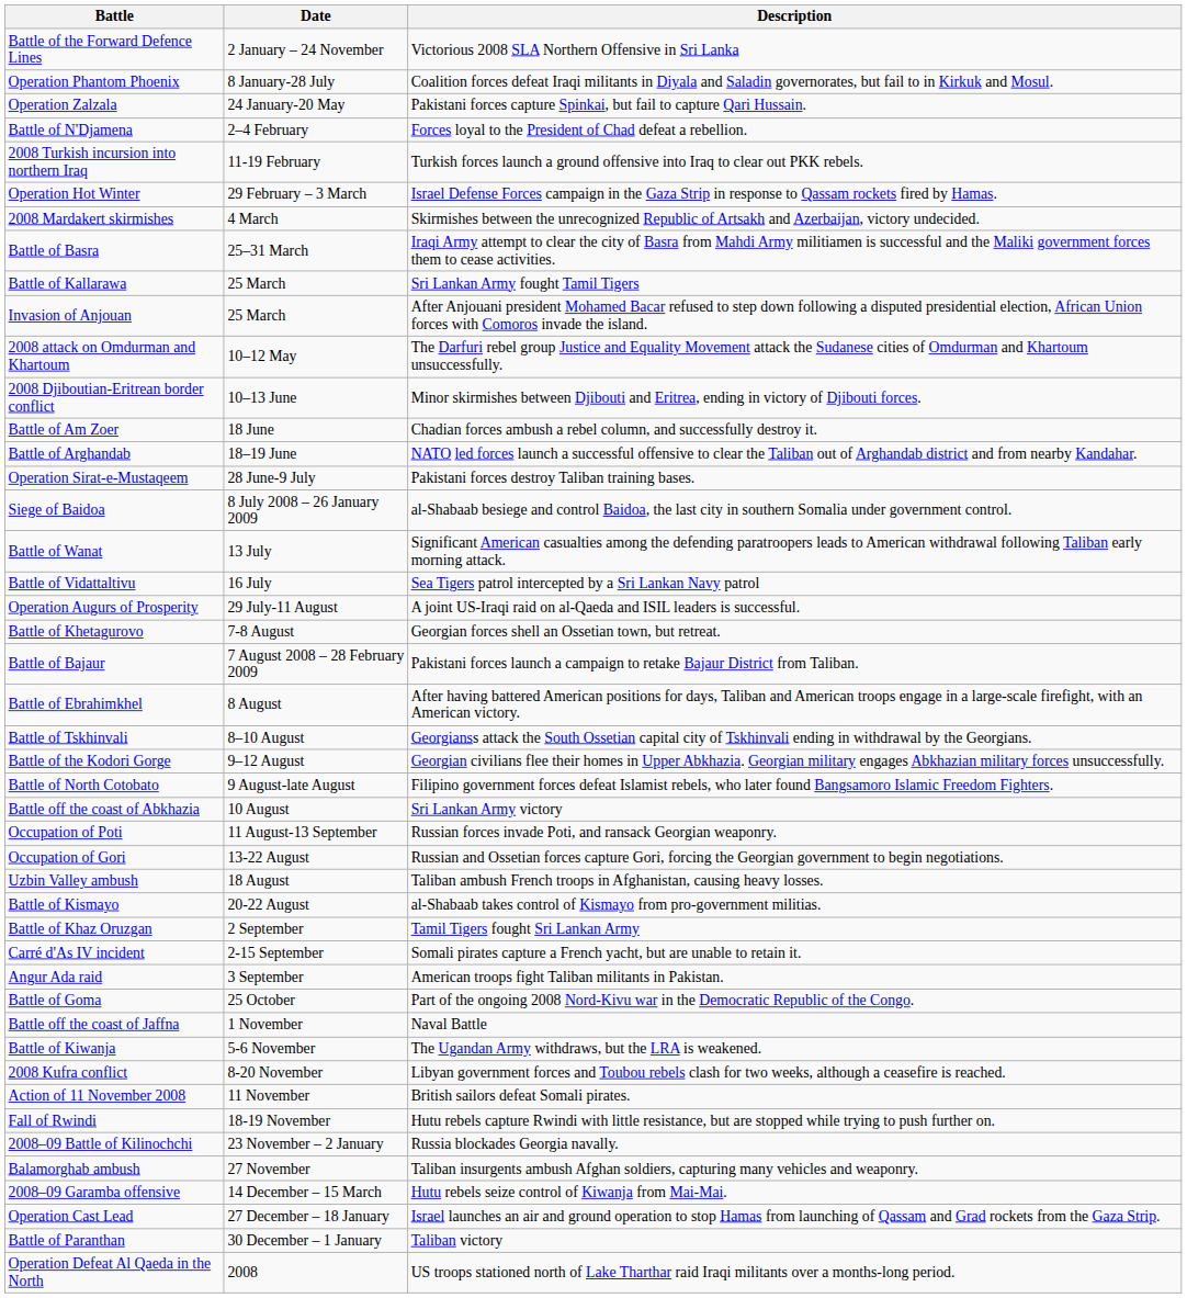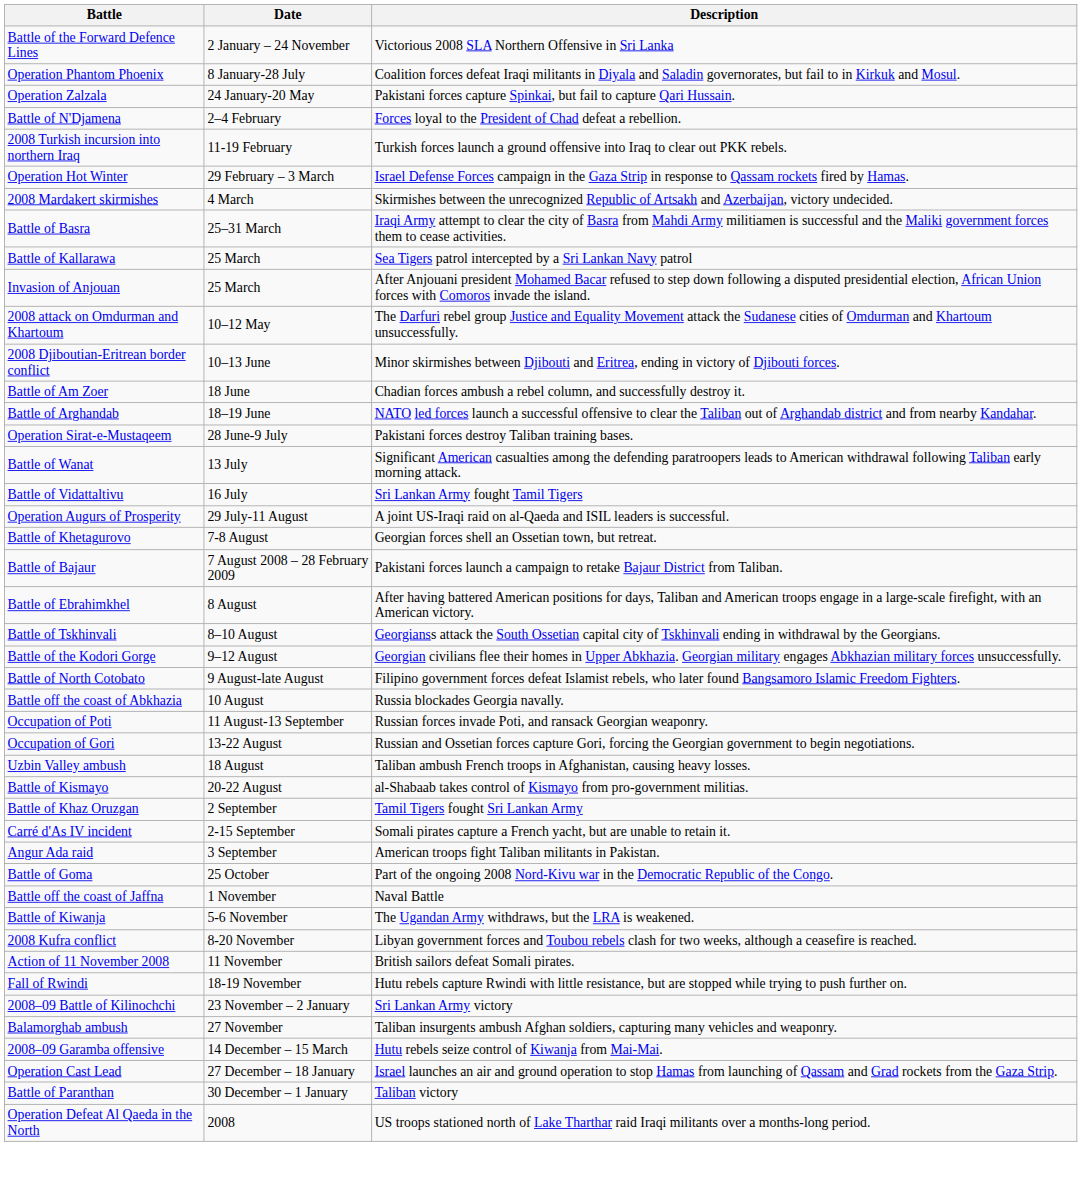 <table class="wikitable">
 <tr>
 <th>Battle</th>
 <th>Date</th>
 <th>Description</th>
 </tr>
 <tr>
 <td><a href='#'>Battle of the Forward Defence Lines</a></td>
 <td>2 January – 24 November</td>
 <td>Victorious 2008 <a href='#'>SLA</a> Northern Offensive in <a href='#'>Sri Lanka</a></td>
 </tr>
 <tr>
 <td><a href='#'>Operation Phantom Phoenix</a></td>
 <td>8 January-28 July</td>
 <td>Coalition forces defeat Iraqi militants in <a href='#'>Diyala</a> and <a href='#'>Saladin</a> governorates, but fail to in <a href='#'>Kirkuk</a> and <a href='#'>Mosul</a>.</td>
 </tr>
 <tr>
 <td><a href='#'>Operation Zalzala</a></td>
 <td>24 January-20 May</td>
 <td>Pakistani forces capture <a href='#'>Spinkai</a>, but fail to capture <a href='#'>Qari Hussain</a>.</td>
 </tr>
 <tr>
 <td><a href='#'>Battle of N'Djamena</a></td>
 <td>2–4 February</td>
 <td><a href='#'>Forces</a> loyal to the <a href='#'>President of Chad</a> defeat a rebellion.</td>
 </tr>
 <tr>
 <td><a href='#'>2008 Turkish incursion into northern Iraq</a></td>
 <td>11-19 February</td>
 <td>Turkish forces launch a ground offensive into Iraq to clear out PKK rebels.</td>
 </tr>
 <tr>
 <td><a href='#'>Operation Hot Winter</a></td>
 <td>29 February – 3 March</td>
 <td><a href='#'>Israel Defense Forces</a> campaign in the <a href='#'>Gaza Strip</a> in response to <a href='#'>Qassam rockets</a> fired by <a href='#'>Hamas</a>.</td>
 </tr>
 <tr>
 <td><a href='#'>2008 Mardakert skirmishes</a></td>
 <td>4 March</td>
 <td>Skirmishes between the unrecognized <a href='#'>Republic of Artsakh</a> and <a href='#'>Azerbaijan</a>, victory undecided.</td>
 </tr>
 <tr>
 <td><a href='#'>Battle of Basra</a></td>
 <td>25–31 March</td>
 <td><a href='#'>Iraqi Army</a> attempt to clear the city of <a href='#'>Basra</a> from <a href='#'>Mahdi Army</a> militiamen is successful and the <a href='#'>Maliki</a> <a href='#'>government forces</a> them to cease activities.</td>
 </tr>
 <tr>
 <td><a href='#'>Battle of Kallarawa</a></td>
 <td>25 March</td>
-<td><a href='#'>Sri Lankan Army</a> fought <a href='#'>Tamil Tigers</a></td>
+<td><a href='#'>Sea Tigers</a> patrol intercepted by a <a href='#'>Sri Lankan Navy</a> patrol</td>
 </tr>
 <tr>
 <td><a href='#'>Invasion of Anjouan</a></td>
 <td>25 March</td>
 <td>After Anjouani president <a href='#'>Mohamed Bacar</a> refused to step down following a disputed presidential election, <a href='#'>African Union</a> forces with <a href='#'>Comoros</a> invade the island.</td>
 </tr>
 <tr>
 <td><a href='#'>2008 attack on Omdurman and Khartoum</a></td>
 <td>10–12 May</td>
 <td>The <a href='#'>Darfuri</a> rebel group <a href='#'>Justice and Equality Movement</a> attack the <a href='#'>Sudanese</a> cities of <a href='#'>Omdurman</a> and <a href='#'>Khartoum</a> unsuccessfully.</td>
 </tr>
 <tr>
 <td><a href='#'>2008 Djiboutian-Eritrean border conflict</a></td>
 <td>10–13 June</td>
 <td>Minor skirmishes between <a href='#'>Djibouti</a> and <a href='#'>Eritrea</a>, ending in victory of <a href='#'>Djibouti forces</a>.</td>
 </tr>
 <tr>
 <td><a href='#'>Battle of Am Zoer</a></td>
 <td>18 June</td>
 <td>Chadian forces ambush a rebel column, and successfully destroy it.</td>
 </tr>
 <tr>
 <td><a href='#'>Battle of Arghandab</a></td>
 <td>18–19 June</td>
 <td><a href='#'>NATO</a> <a href='#'>led forces</a> launch a successful offensive to clear the <a href='#'>Taliban</a> out of <a href='#'>Arghandab district</a> and from nearby <a href='#'>Kandahar</a>.</td>
 </tr>
 <tr>
 <td><a href='#'>Operation Sirat-e-Mustaqeem</a></td>
 <td>28 June-9 July</td>
 <td>Pakistani forces destroy Taliban training bases.</td>
 </tr>
 <tr>
-<td><a href='#'>Siege of Baidoa</a></td>
-<td>8 July 2008 – 26 January 2009</td>
-<td>al-Shabaab besiege and control <a href='#'>Baidoa</a>, the last city in southern Somalia under government control.</td>
-</tr>
-<tr>
 <td><a href='#'>Battle of Wanat</a></td>
 <td>13 July</td>
 <td>Significant <a href='#'>American</a> casualties among the defending paratroopers leads to American withdrawal following <a href='#'>Taliban</a> early morning attack.</td>
 </tr>
 <tr>
 <td><a href='#'>Battle of Vidattaltivu</a></td>
 <td>16 July</td>
-<td><a href='#'>Sea Tigers</a> patrol intercepted by a <a href='#'>Sri Lankan Navy</a> patrol</td>
+<td><a href='#'>Sri Lankan Army</a> fought <a href='#'>Tamil Tigers</a></td>
 </tr>
 <tr>
 <td><a href='#'>Operation Augurs of Prosperity</a></td>
 <td>29 July-11 August</td>
 <td>A joint US-Iraqi raid on al-Qaeda and ISIL leaders is successful.</td>
 </tr>
 <tr>
 <td><a href='#'>Battle of Khetagurovo</a></td>
 <td>7-8 August</td>
 <td>Georgian forces shell an Ossetian town, but retreat.</td>
 </tr>
 <tr>
 <td><a href='#'>Battle of Bajaur</a></td>
 <td>7 August 2008 – 28 February 2009</td>
 <td>Pakistani forces launch a campaign to retake <a href='#'>Bajaur District</a> from Taliban.</td>
 </tr>
 <tr>
 <td><a href='#'>Battle of Ebrahimkhel</a></td>
 <td>8 August</td>
 <td>After having battered American positions for days, Taliban and American troops engage in a large-scale firefight, with an American victory.</td>
 </tr>
 <tr>
 <td><a href='#'>Battle of Tskhinvali</a></td>
 <td>8–10 August</td>
 <td><a href='#'>Georgians</a>s attack the <a href='#'>South Ossetian</a> capital city of <a href='#'>Tskhinvali</a> ending in withdrawal by the Georgians.</td>
 </tr>
 <tr>
 <td><a href='#'>Battle of the Kodori Gorge</a></td>
 <td>9–12 August</td>
 <td><a href='#'>Georgian</a> civilians flee their homes in <a href='#'>Upper Abkhazia</a>. <a href='#'>Georgian military</a> engages <a href='#'>Abkhazian military forces</a> unsuccessfully.</td>
 </tr>
 <tr>
 <td><a href='#'>Battle of North Cotobato</a></td>
 <td>9 August-late August</td>
 <td>Filipino government forces defeat Islamist rebels, who later found <a href='#'>Bangsamoro Islamic Freedom Fighters</a>.</td>
 </tr>
 <tr>
 <td><a href='#'>Battle off the coast of Abkhazia</a></td>
 <td>10 August</td>
-<td><a href='#'>Sri Lankan Army</a> victory</td>
+<td>Russia blockades Georgia navally.</td>
 </tr>
 <tr>
 <td><a href='#'>Occupation of Poti</a></td>
 <td>11 August-13 September</td>
 <td>Russian forces invade Poti, and ransack Georgian weaponry.</td>
 </tr>
 <tr>
 <td><a href='#'>Occupation of Gori</a></td>
 <td>13-22 August</td>
 <td>Russian and Ossetian forces capture Gori, forcing the Georgian government to begin negotiations.</td>
 </tr>
 <tr>
 <td><a href='#'>Uzbin Valley ambush</a></td>
 <td>18 August</td>
 <td>Taliban ambush French troops in Afghanistan, causing heavy losses.</td>
 </tr>
 <tr>
 <td><a href='#'>Battle of Kismayo</a></td>
 <td>20-22 August</td>
 <td>al-Shabaab takes control of <a href='#'>Kismayo</a> from pro-government militias.</td>
 </tr>
 <tr>
 <td><a href='#'>Battle of Khaz Oruzgan</a></td>
 <td>2 September</td>
 <td><a href='#'>Tamil Tigers</a> fought <a href='#'>Sri Lankan Army</a></td>
 </tr>
 <tr>
 <td><a href='#'>Carré d'As IV incident</a></td>
 <td>2-15 September</td>
 <td>Somali pirates capture a French yacht, but are unable to retain it.</td>
 </tr>
 <tr>
 <td><a href='#'>Angur Ada raid</a></td>
 <td>3 September</td>
 <td>American troops fight Taliban militants in Pakistan.</td>
 </tr>
 <tr>
 <td><a href='#'>Battle of Goma</a></td>
 <td>25 October</td>
 <td>Part of the ongoing 2008 <a href='#'>Nord-Kivu war</a> in the <a href='#'>Democratic Republic of the Congo</a>.</td>
 </tr>
 <tr>
 <td><a href='#'>Battle off the coast of Jaffna</a></td>
 <td>1 November</td>
 <td>Naval Battle</td>
 </tr>
 <tr>
 <td><a href='#'>Battle of Kiwanja</a></td>
 <td>5-6 November</td>
 <td>The <a href='#'>Ugandan Army</a> withdraws, but the <a href='#'>LRA</a> is weakened.</td>
 </tr>
 <tr>
 <td><a href='#'>2008 Kufra conflict</a></td>
 <td>8-20 November</td>
 <td>Libyan government forces and <a href='#'>Toubou rebels</a> clash for two weeks, although a ceasefire is reached.</td>
 </tr>
 <tr>
 <td><a href='#'>Action of 11 November 2008</a></td>
 <td>11 November</td>
 <td>British sailors defeat Somali pirates.</td>
 </tr>
 <tr>
 <td><a href='#'>Fall of Rwindi</a></td>
 <td>18-19 November</td>
 <td>Hutu rebels capture Rwindi with little resistance, but are stopped while trying to push further on.</td>
 </tr>
 <tr>
 <td><a href='#'>2008–09 Battle of Kilinochchi</a></td>
 <td>23 November – 2 January</td>
-<td>Russia blockades Georgia navally.</td>
+<td><a href='#'>Sri Lankan Army</a> victory</td>
 </tr>
 <tr>
 <td><a href='#'>Balamorghab ambush</a></td>
 <td>27 November</td>
 <td>Taliban insurgents ambush Afghan soldiers, capturing many vehicles and weaponry.</td>
 </tr>
 <tr>
 <td><a href='#'>2008–09 Garamba offensive</a></td>
 <td>14 December – 15 March</td>
 <td><a href='#'>Hutu</a> rebels seize control of <a href='#'>Kiwanja</a> from <a href='#'>Mai-Mai</a>.</td>
 </tr>
 <tr>
 <td><a href='#'>Operation Cast Lead</a></td>
 <td>27 December – 18 January</td>
 <td><a href='#'>Israel</a> launches an air and ground operation to stop <a href='#'>Hamas</a> from launching of <a href='#'>Qassam</a> and <a href='#'>Grad</a> rockets from the <a href='#'>Gaza Strip</a>.</td>
 </tr>
 <tr>
 <td><a href='#'>Battle of Paranthan</a></td>
 <td>30 December – 1 January</td>
 <td><a href='#'>Taliban</a> victory</td>
 </tr>
 <tr>
 <td><a href='#'>Operation Defeat Al Qaeda in the North</a></td>
 <td>2008</td>
 <td>US troops stationed north of <a href='#'>Lake Tharthar</a> raid Iraqi militants over a months-long period.</td>
 </tr>
 </table>
